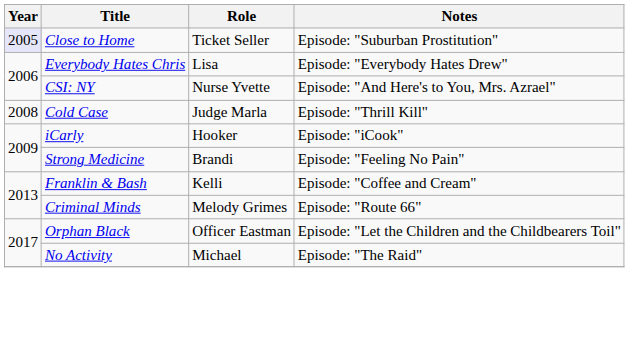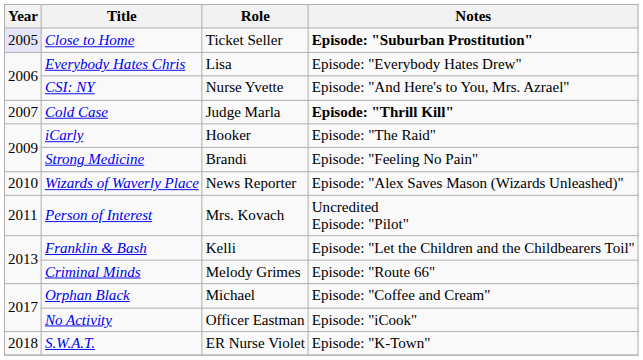 <table class="wikitable sortable">
 <tr>
 <th>Year</th>
 <th>Title</th>
 <th>Role</th>
 <th class="unsortable">Notes</th>
 </tr>
 <tr>
 <td style="background: lavender;">2005</td>
 <td><em><a href='#'>Close to Home</a></em></td>
 <td>Ticket Seller</td>
-<td>Episode: "Suburban Prostitution"</td>
+<td><strong>Episode: "Suburban Prostitution"</strong></td>
 </tr>
 <tr>
 <td rowspan="2">2006</td>
 <td><em><a href='#'>Everybody Hates Chris</a></em></td>
 <td>Lisa</td>
 <td>Episode: "Everybody Hates Drew"</td>
 </tr>
 <tr>
 <td><em><a href='#'>CSI: NY</a></em></td>
 <td>Nurse Yvette</td>
 <td>Episode: "And Here's to You, Mrs. Azrael"</td>
 </tr>
 <tr>
-<td>2008</td>
+<td>2007</td>
 <td><em><a href='#'>Cold Case</a></em></td>
 <td>Judge Marla</td>
-<td>Episode: "Thrill Kill"</td>
+<td><strong>Episode: "Thrill Kill"</strong></td>
 </tr>
 <tr>
 <td rowspan="2">2009</td>
 <td><em><a href='#'>iCarly</a></em></td>
 <td>Hooker</td>
-<td>Episode: "iCook"</td>
+<td>Episode: "The Raid"</td>
 </tr>
 <tr>
 <td><em><a href='#'>Strong Medicine</a></em></td>
 <td>Brandi</td>
 <td>Episode: "Feeling No Pain"</td>
 </tr>
 <tr>
+<td>2010</td>
+<td><em><a href='#'>Wizards of Waverly Place</a></em></td>
+<td>News Reporter</td>
+<td>Episode: "Alex Saves Mason (Wizards Unleashed)"</td>
+</tr>
+<tr>
+<td>2011</td>
+<td><em><a href='#'>Person of Interest</a></em></td>
+<td>Mrs. Kovach</td>
+<td>Uncredited<br>Episode: "Pilot"</td>
+</tr>
+<tr>
 <td rowspan="2">2013</td>
 <td><em><a href='#'>Franklin & Bash</a></em></td>
 <td>Kelli</td>
-<td>Episode: "Coffee and Cream"</td>
+<td>Episode: "Let the Children and the Childbearers Toil"</td>
 </tr>
 <tr>
 <td><em><a href='#'>Criminal Minds</a></em></td>
 <td>Melody Grimes</td>
 <td>Episode: "Route 66"</td>
 </tr>
 <tr>
 <td rowspan="2">2017</td>
 <td><em><a href='#'>Orphan Black</a></em></td>
-<td>Officer Eastman</td>
-<td>Episode: "Let the Children and the Childbearers Toil"</td>
+<td>Michael</td>
+<td>Episode: "Coffee and Cream"</td>
 </tr>
 <tr>
 <td><em><a href='#'>No Activity</a></em></td>
-<td>Michael</td>
-<td>Episode: "The Raid"</td>
+<td>Officer Eastman</td>
+<td>Episode: "iCook"</td>
+</tr>
+<tr>
+<td>2018</td>
+<td><em><a href='#'>S.W.A.T.</a></em></td>
+<td>ER Nurse Violet</td>
+<td>Episode: "K-Town"</td>
 </tr>
 <tr>
 </tr>
 </table>
